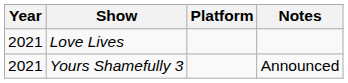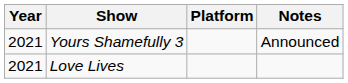 <table class="wikitable sortable">
 <tr>
 <th>Year</th>
 <th>Show</th>
 <th>Platform</th>
 <th>Notes</th>
 </tr>
 <tr>
 <td>2021</td>
+<td><em>Yours Shamefully 3</em></td>
+<td></td>
+<td>Announced</td>
+</tr>
+<tr>
+<td>2021</td>
 <td><em>Love Lives</em></td>
 <td></td>
 <td></td>
 </tr>
-<tr>
-<td>2021</td>
-<td><em>Yours Shamefully 3</em></td>
-<td></td>
-<td>Announced</td>
-</tr>
 </table>
